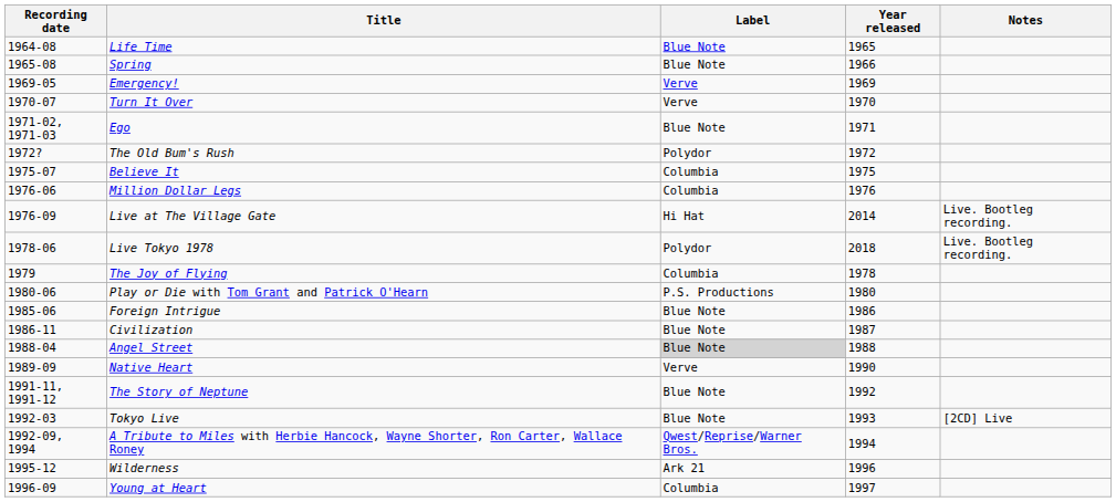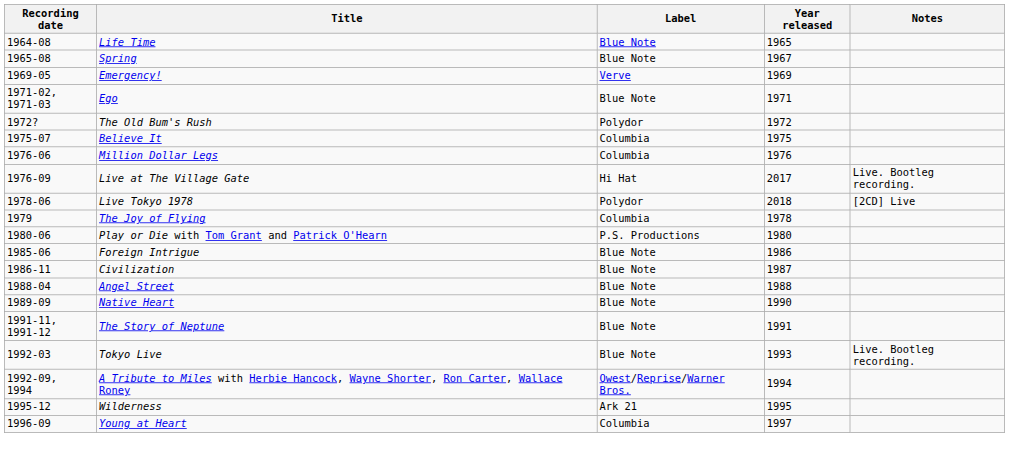 <table class="wikitable sortable">
 <tr>
 <th scope="col">Recording date</th>
 <th>Title</th>
 <th>Label</th>
 <th scope="col">Year released</th>
 <th>Notes</th>
 </tr>
 <tr>
 <td>1964-08</td>
 <td><em><a href='#'>Life Time</a></em></td>
 <td><a href='#'>Blue Note</a></td>
 <td>1965</td>
 <td></td>
 </tr>
 <tr>
 <td>1965-08</td>
 <td><em><a href='#'>Spring</a></em></td>
 <td>Blue Note</td>
-<td>1966</td>
+<td>1967</td>
 <td></td>
 </tr>
 <tr>
 <td>1969-05</td>
 <td><em><a href='#'>Emergency!</a></em></td>
 <td><a href='#'>Verve</a></td>
 <td>1969</td>
-<td></td>
-</tr>
-<tr>
-<td>1970-07</td>
-<td><em><a href='#'>Turn It Over</a></em></td>
-<td>Verve</td>
-<td>1970</td>
 <td></td>
 </tr>
 <tr>
 <td>1971-02, <br>1971-03</td>
 <td><em><a href='#'>Ego</a></em></td>
 <td>Blue Note</td>
 <td>1971</td>
 <td></td>
 </tr>
 <tr>
 <td>1972?</td>
 <td><em>The Old Bum's Rush</em></td>
 <td>Polydor</td>
 <td>1972</td>
 <td></td>
 </tr>
 <tr>
 <td>1975-07</td>
 <td><em><a href='#'>Believe It</a></em></td>
 <td>Columbia</td>
 <td>1975</td>
 <td></td>
 </tr>
 <tr>
 <td>1976-06</td>
 <td><em><a href='#'>Million Dollar Legs</a></em></td>
 <td>Columbia</td>
 <td>1976</td>
 <td></td>
 </tr>
 <tr>
 <td>1976-09</td>
 <td><em>Live at The Village Gate</em></td>
 <td>Hi Hat</td>
-<td>2014</td>
+<td>2017</td>
 <td>Live. Bootleg recording.</td>
 </tr>
 <tr>
 <td>1978-06</td>
 <td><em>Live Tokyo 1978</em></td>
 <td>Polydor</td>
 <td>2018</td>
-<td>Live. Bootleg recording.</td>
+<td>[2CD] Live</td>
 </tr>
 <tr>
 <td>1979</td>
 <td><em><a href='#'>The Joy of Flying</a></em></td>
 <td>Columbia</td>
 <td>1978</td>
 <td></td>
 </tr>
 <tr>
 <td>1980-06</td>
 <td><em>Play or Die</em> with <a href='#'>Tom Grant</a> and <a href='#'>Patrick O'Hearn</a></td>
 <td>P.S. Productions</td>
 <td>1980 </td>
 <td></td>
 </tr>
 <tr>
 <td>1985-06</td>
 <td><em>Foreign Intrigue</em></td>
 <td>Blue Note</td>
 <td>1986</td>
 <td></td>
 </tr>
 <tr>
 <td>1986-11</td>
 <td><em>Civilization</em></td>
 <td>Blue Note</td>
 <td>1987</td>
 <td></td>
 </tr>
 <tr>
 <td>1988-04</td>
 <td><em><a href='#'>Angel Street</a></em></td>
-<td style="background: lightgrey;">Blue Note</td>
+<td>Blue Note</td>
 <td>1988</td>
 <td></td>
 </tr>
 <tr>
 <td>1989-09</td>
 <td><em><a href='#'>Native Heart</a></em></td>
-<td>Verve</td>
+<td>Blue Note</td>
 <td>1990</td>
 <td></td>
 </tr>
 <tr>
 <td>1991-11, <br>1991-12</td>
 <td><em><a href='#'>The Story of Neptune</a></em></td>
 <td>Blue Note</td>
-<td>1992</td>
+<td>1991</td>
 <td></td>
 </tr>
 <tr>
 <td>1992-03</td>
 <td><em>Tokyo Live</em></td>
 <td>Blue Note</td>
 <td>1993</td>
-<td>[2CD] Live</td>
+<td>Live. Bootleg recording.</td>
 </tr>
 <tr>
 <td>1992-09, <br>1994</td>
 <td><em><a href='#'>A Tribute to Miles</a></em> with <a href='#'>Herbie Hancock</a>, <a href='#'>Wayne Shorter</a>, <a href='#'>Ron Carter</a>, <a href='#'>Wallace Roney</a></td>
 <td><a href='#'>Qwest</a>/<a href='#'>Reprise</a>/<a href='#'>Warner Bros.</a></td>
 <td>1994</td>
 <td></td>
 </tr>
 <tr>
 <td>1995-12</td>
 <td><em>Wilderness</em></td>
 <td>Ark 21</td>
-<td>1996</td>
+<td>1995</td>
 <td></td>
 </tr>
 <tr>
 <td>1996-09</td>
 <td><em><a href='#'>Young at Heart</a></em></td>
 <td>Columbia</td>
 <td>1997</td>
 <td></td>
 </tr>
 </table>
